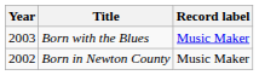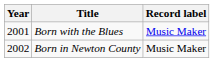 <table class="wikitable sortable">
 <tr>
 <th>Year</th>
 <th>Title</th>
 <th>Record label</th>
 </tr>
 <tr>
-<td>2003</td>
+<td>2001</td>
 <td><em>Born with the Blues</em></td>
 <td style="text-align:center;"><a href='#'>Music Maker</a></td>
 </tr>
 <tr>
 <td>2002</td>
 <td><em>Born in Newton County</em></td>
 <td style="text-align:center;">Music Maker</td>
 </tr>
 </table>
